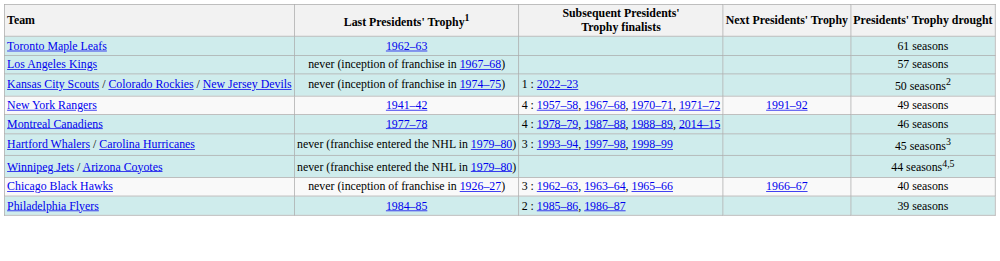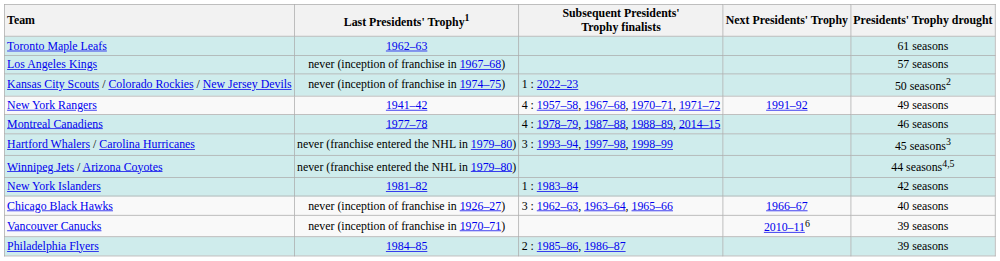 <table class="wikitable sortable" style="text-align:center">
 <tr>
 <th style="text-align:left">Team</th>
 <th>Last Presidents' Trophy<sup>1</sup></th>
 <th>Subsequent Presidents'<br>Trophy finalists</th>
 <th>Next Presidents' Trophy</th>
 <th>Presidents' Trophy drought</th>
 </tr>
 <tr style="background:#CFECEC">
 <td align="left"><a href='#'>Toronto Maple Leafs</a></td>
 <td><a href='#'>1962–63</a></td>
 <td></td>
 <td></td>
 <td>61 seasons</td>
 </tr>
 <tr style="background:#CFECEC">
 <td align="left"><a href='#'>Los Angeles Kings</a></td>
 <td>never (inception of franchise in <a href='#'>1967–68</a>)</td>
 <td></td>
 <td></td>
 <td>57 seasons</td>
 </tr>
 <tr style="background:#CFECEC">
 <td align="left"><a href='#'>Kansas City Scouts</a> / <a href='#'>Colorado Rockies</a> / <a href='#'>New Jersey Devils</a></td>
 <td>never (inception of franchise in <a href='#'>1974–75</a>)</td>
 <td align="left">1 : <a href='#'>2022–23</a></td>
 <td></td>
 <td>50 seasons<sup>2</sup></td>
 </tr>
 <tr>
 <td align="left"><a href='#'>New York Rangers</a></td>
 <td><a href='#'>1941–42</a></td>
 <td align="left">4 : <a href='#'>1957–58</a>, <a href='#'>1967–68</a>, <a href='#'>1970–71</a>, <a href='#'>1971–72</a></td>
 <td><a href='#'>1991–92</a></td>
 <td>49 seasons</td>
 </tr>
 <tr style="background:#CFECEC">
 <td align="left"><a href='#'>Montreal Canadiens</a></td>
 <td><a href='#'>1977–78</a></td>
 <td align="left">4 : <a href='#'>1978–79</a>, <a href='#'>1987–88</a>, <a href='#'>1988–89</a>, <a href='#'>2014–15</a></td>
 <td></td>
 <td>46 seasons</td>
 </tr>
 <tr style="background:#CFECEC">
 <td align="left"><a href='#'>Hartford Whalers</a> / <a href='#'>Carolina Hurricanes</a></td>
 <td>never (franchise entered the NHL in <a href='#'>1979–80</a>)</td>
 <td align="left">3 : <a href='#'>1993–94</a>, <a href='#'>1997–98</a>, <a href='#'>1998–99</a></td>
 <td></td>
 <td>45 seasons<sup>3</sup></td>
 </tr>
 <tr style="background:#CFECEC">
 <td align="left"><a href='#'>Winnipeg Jets</a> / <a href='#'>Arizona Coyotes</a></td>
 <td>never (franchise entered the NHL in <a href='#'>1979–80</a>)</td>
 <td></td>
 <td></td>
 <td>44 seasons<sup>4,5</sup></td>
 </tr>
+<tr style="background:#CFECEC">
+<td align="left"><a href='#'>New York Islanders</a></td>
+<td><a href='#'>1981–82</a></td>
+<td align="left">1 : <a href='#'>1983–84</a></td>
+<td></td>
+<td>42 seasons</td>
+</tr>
 <tr>
 <td align="left"><a href='#'>Chicago Black Hawks</a></td>
 <td>never (inception of franchise in <a href='#'>1926–27</a>)</td>
 <td align="left">3 : <a href='#'>1962–63</a>, <a href='#'>1963–64</a>, <a href='#'>1965–66</a></td>
 <td><a href='#'>1966–67</a></td>
 <td>40 seasons</td>
+</tr>
+<tr>
+<td align="left"><a href='#'>Vancouver Canucks</a></td>
+<td>never (inception of franchise in <a href='#'>1970–71</a>)</td>
+<td></td>
+<td><a href='#'>2010–11</a><sup>6</sup></td>
+<td>39 seasons</td>
 </tr>
 <tr style="background:#CFECEC">
 <td align="left"><a href='#'>Philadelphia Flyers</a></td>
 <td><a href='#'>1984–85</a></td>
 <td align="left">2 : <a href='#'>1985–86</a>, <a href='#'>1986–87</a></td>
 <td></td>
 <td>39 seasons</td>
 </tr>
 </table>
